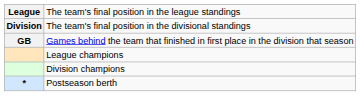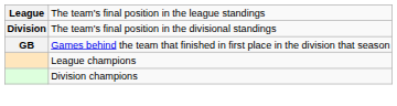 <table class="wikitable plainrowheaders" style="font-size:85%">
 <tr>
 <th scope="row" style="text-align:center"><strong>League</strong></th>
 <td>The team's final position in the league standings</td>
 </tr>
 <tr>
 <th scope="row" style="text-align:center"><strong>Division</strong></th>
 <td>The team's final position in the divisional standings</td>
 </tr>
 <tr>
 <th scope="row" style="text-align:center"><strong>GB</strong></th>
 <td><a href='#'>Games behind</a> the team that finished in first place in the division that season</td>
 </tr>
 <tr>
 <th scope="row" style="text-align:center; background-color:#FFE6BD"></th>
 <td>League champions</td>
 </tr>
 <tr>
 <th scope="row" style="text-align:center; background-color:#DDFFDD"></th>
 <td>Division champions</td>
 </tr>
-<tr>
-<th scope="row" style="text-align:center; background-color:#D0E7FF">*</th>
-<td>Postseason berth</td>
-</tr>
 </table>
